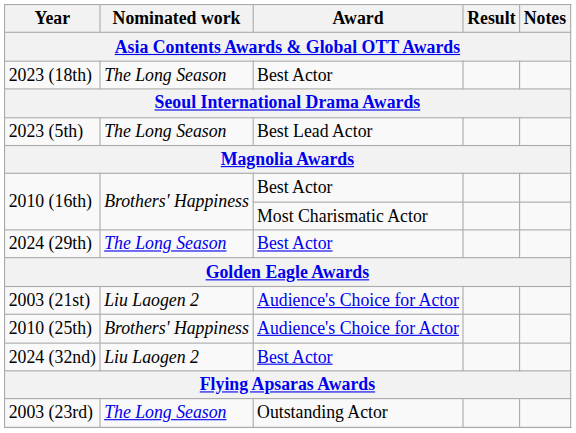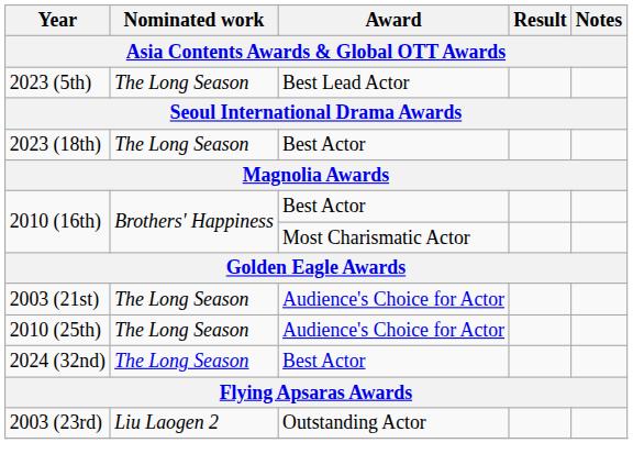 <table class="wikitable">
 <tr>
 <th>Year</th>
 <th>Nominated work</th>
 <th>Award</th>
 <th>Result</th>
 <th>Notes</th>
 </tr>
 <tr>
 <th colspan="5"><a href='#'>Asia Contents Awards & Global OTT Awards</a></th>
 </tr>
 <tr>
-<td>2023 (18th)</td>
+<td>2023 (5th)</td>
 <td><em>The Long Season</em></td>
-<td>Best Actor</td>
+<td>Best Lead Actor</td>
 <td></td>
 <td></td>
 </tr>
 <tr>
 <th colspan="5"><a href='#'>Seoul International Drama Awards</a></th>
 </tr>
 <tr>
-<td>2023 (5th)</td>
+<td>2023 (18th)</td>
 <td><em>The Long Season</em></td>
-<td>Best Lead Actor</td>
+<td>Best Actor</td>
 <td></td>
 <td></td>
 </tr>
 <tr>
 <th colspan="5"><a href='#'>Magnolia Awards</a></th>
 </tr>
 <tr>
 <td rowspan="2">2010 (16th)</td>
 <td rowspan="2"><em>Brothers' Happiness</em></td>
 <td>Best Actor</td>
 <td></td>
 <td></td>
 </tr>
 <tr>
 <td>Most Charismatic Actor</td>
 <td></td>
 <td></td>
 </tr>
 <tr>
-<td rowspan="1">2024 (29th)</td>
-<td rowspan="1"><em><a href='#'>The Long Season</a></em></td>
-<td><a href='#'>Best Actor</a></td>
-<td></td>
-<td></td>
-</tr>
-<tr>
 <th colspan="5"><a href='#'>Golden Eagle Awards</a></th>
 </tr>
 <tr>
 <td>2003 (21st)</td>
-<td><em>Liu Laogen 2</em></td>
+<td><em>The Long Season</em></td>
 <td><a href='#'>Audience's Choice for Actor</a></td>
 <td></td>
 <td></td>
 </tr>
 <tr>
 <td>2010 (25th)</td>
-<td><em>Brothers' Happiness</em></td>
+<td><em>The Long Season</em></td>
 <td><a href='#'>Audience's Choice for Actor</a></td>
 <td></td>
 <td></td>
 </tr>
 <tr>
 <td>2024 (32nd)</td>
-<td><em>Liu Laogen 2</em></td>
+<td><em><a href='#'>The Long Season</a></em></td>
 <td><a href='#'>Best Actor</a></td>
 <td></td>
 <td></td>
 </tr>
 <tr>
 <th colspan="5"><a href='#'>Flying Apsaras Awards</a></th>
 </tr>
 <tr>
 <td>2003 (23rd)</td>
-<td><em><a href='#'>The Long Season</a></em></td>
+<td><em>Liu Laogen 2</em></td>
 <td>Outstanding Actor</td>
 <td></td>
 <td></td>
 </tr>
 <tr>
 </tr>
 </table>
